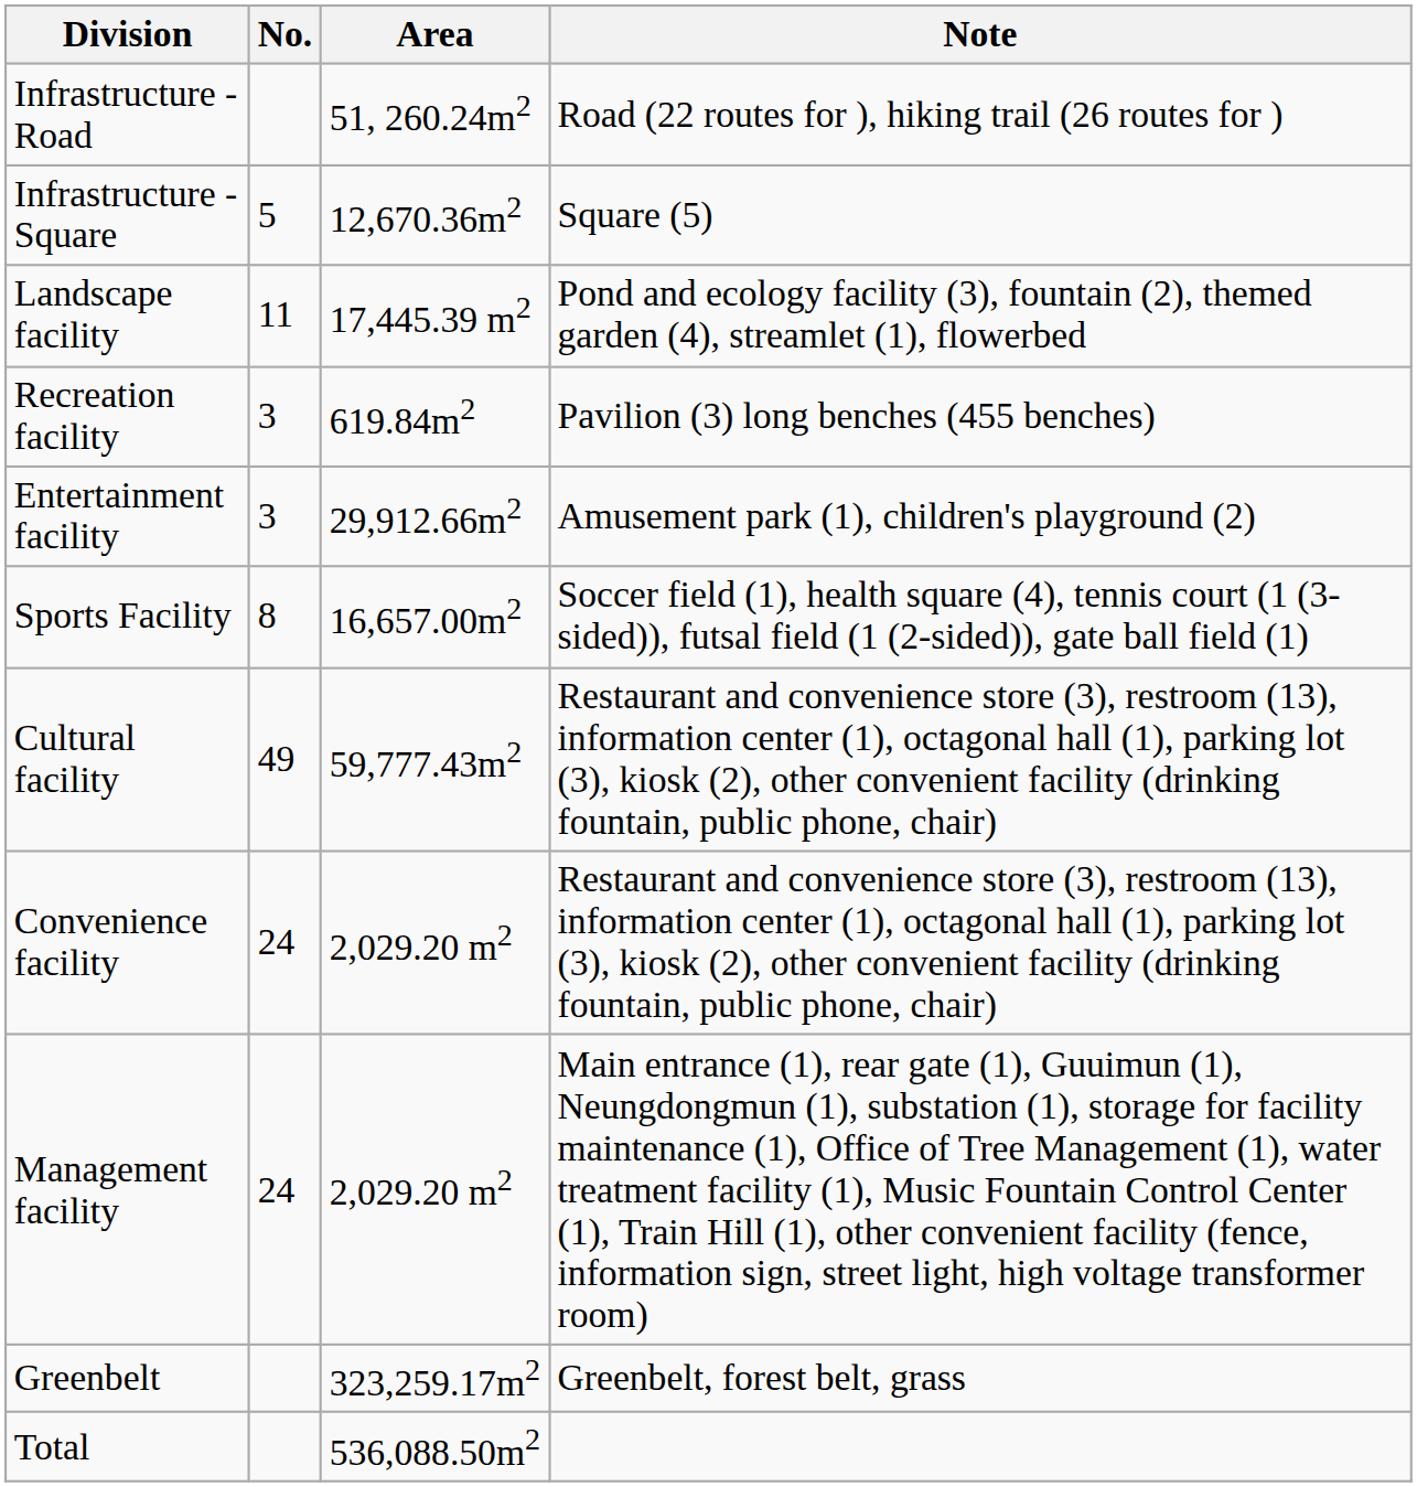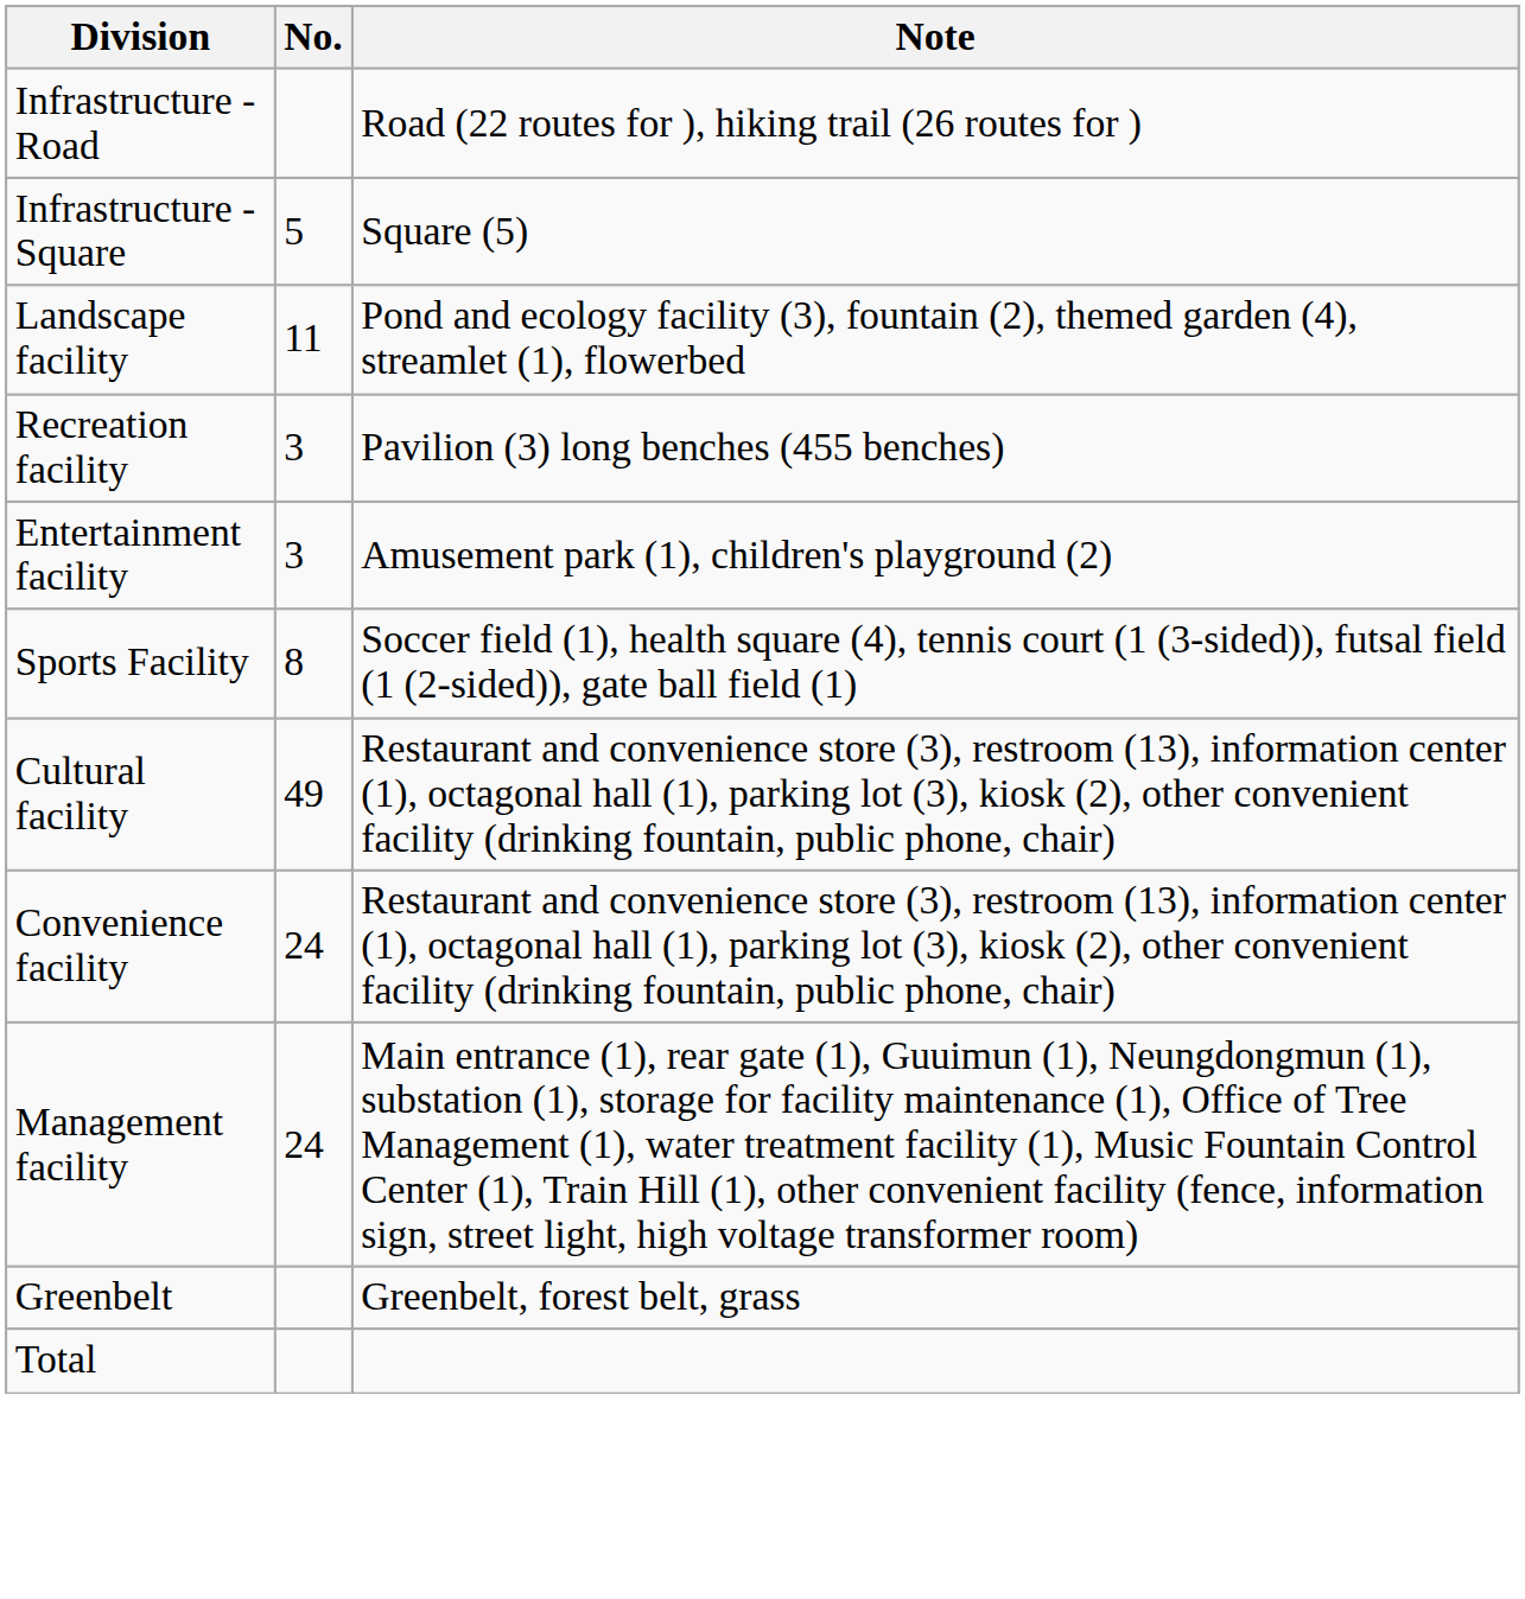 <table class="wikitable">
 <tr>
 <th>Division</th>
 <th>No.</th>
-<th>Area</th>
 <th>Note</th>
 </tr>
 <tr>
 <td>Infrastructure - Road</td>
 <td></td>
-<td>51, 260.24m<sup>2</sup></td>
 <td>Road (22 routes for ), hiking trail (26 routes for )</td>
 </tr>
 <tr>
 <td>Infrastructure - Square</td>
 <td>5</td>
-<td>12,670.36m<sup>2</sup></td>
 <td>Square (5)</td>
 </tr>
 <tr>
 <td>Landscape facility</td>
 <td>11</td>
-<td>17,445.39 m<sup>2</sup></td>
 <td>Pond and ecology facility (3), fountain (2), themed garden (4), streamlet (1), flowerbed</td>
 </tr>
 <tr>
 <td>Recreation facility</td>
 <td>3</td>
-<td>619.84m<sup>2</sup></td>
 <td>Pavilion (3) long benches (455 benches)</td>
 </tr>
 <tr>
 <td>Entertainment facility</td>
 <td>3</td>
-<td>29,912.66m<sup>2</sup></td>
 <td>Amusement park (1), children's playground (2)</td>
 </tr>
 <tr>
 <td>Sports Facility</td>
 <td>8</td>
-<td>16,657.00m<sup>2</sup></td>
 <td>Soccer field (1), health square (4), tennis court (1 (3-sided)), futsal field (1 (2-sided)), gate ball field (1)</td>
 </tr>
 <tr>
 <td>Cultural facility</td>
 <td>49</td>
-<td>59,777.43m<sup>2</sup></td>
 <td>Restaurant and convenience store (3), restroom (13),  information center (1), octagonal hall (1), parking lot (3), kiosk (2), other  convenient facility (drinking fountain, public phone, chair)</td>
 </tr>
 <tr>
 <td>Convenience facility</td>
 <td>24</td>
-<td>2,029.20 m<sup>2</sup></td>
 <td>Restaurant and convenience store (3), restroom (13),  information center (1), octagonal hall (1), parking lot (3), kiosk (2), other  convenient facility (drinking fountain, public phone, chair)</td>
 </tr>
 <tr>
 <td>Management facility</td>
 <td>24</td>
-<td>2,029.20 m<sup>2</sup></td>
 <td>Main entrance (1), rear gate (1), Guuimun (1), Neungdongmun  (1), substation (1), storage for facility maintenance (1), Office of Tree Management (1), water treatment facility (1), Music Fountain Control Center (1), Train Hill (1), other convenient facility (fence, information sign,  street light, high voltage transformer room)</td>
 </tr>
 <tr>
 <td>Greenbelt</td>
 <td></td>
-<td>323,259.17m<sup>2</sup></td>
 <td>Greenbelt, forest belt, grass</td>
 </tr>
 <tr>
 <td>Total</td>
 <td></td>
-<td>536,088.50m<sup>2</sup></td>
 <td></td>
 </tr>
 </table>
